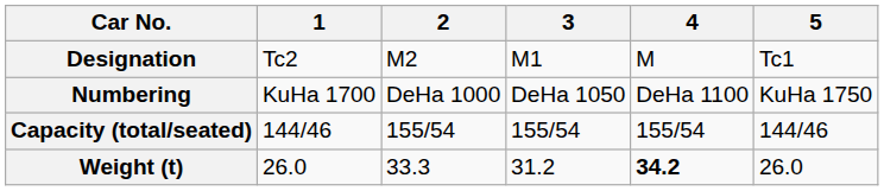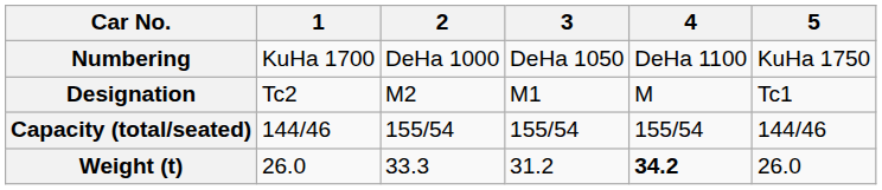 <table class="wikitable">
 <tr>
 <th>Car No.</th>
 <th>1</th>
 <th>2</th>
 <th>3</th>
 <th>4</th>
 <th>5</th>
 </tr>
 <tr>
+<th>Numbering</th>
+<td>KuHa 1700</td>
+<td>DeHa 1000</td>
+<td>DeHa 1050</td>
+<td>DeHa 1100</td>
+<td>KuHa 1750</td>
+</tr>
+<tr>
 <th>Designation</th>
 <td>Tc2</td>
 <td>M2</td>
 <td>M1</td>
 <td>M</td>
 <td>Tc1</td>
-</tr>
-<tr>
-<th>Numbering</th>
-<td>KuHa 1700</td>
-<td>DeHa 1000</td>
-<td>DeHa 1050</td>
-<td>DeHa 1100</td>
-<td>KuHa 1750</td>
 </tr>
 <tr>
 <th>Capacity (total/seated)</th>
 <td>144/46</td>
 <td>155/54</td>
 <td>155/54</td>
 <td>155/54</td>
 <td>144/46</td>
 </tr>
 <tr>
 <th>Weight (t)</th>
 <td>26.0</td>
 <td>33.3</td>
 <td>31.2</td>
 <td><strong>34.2</strong></td>
 <td>26.0</td>
 </tr>
 </table>
